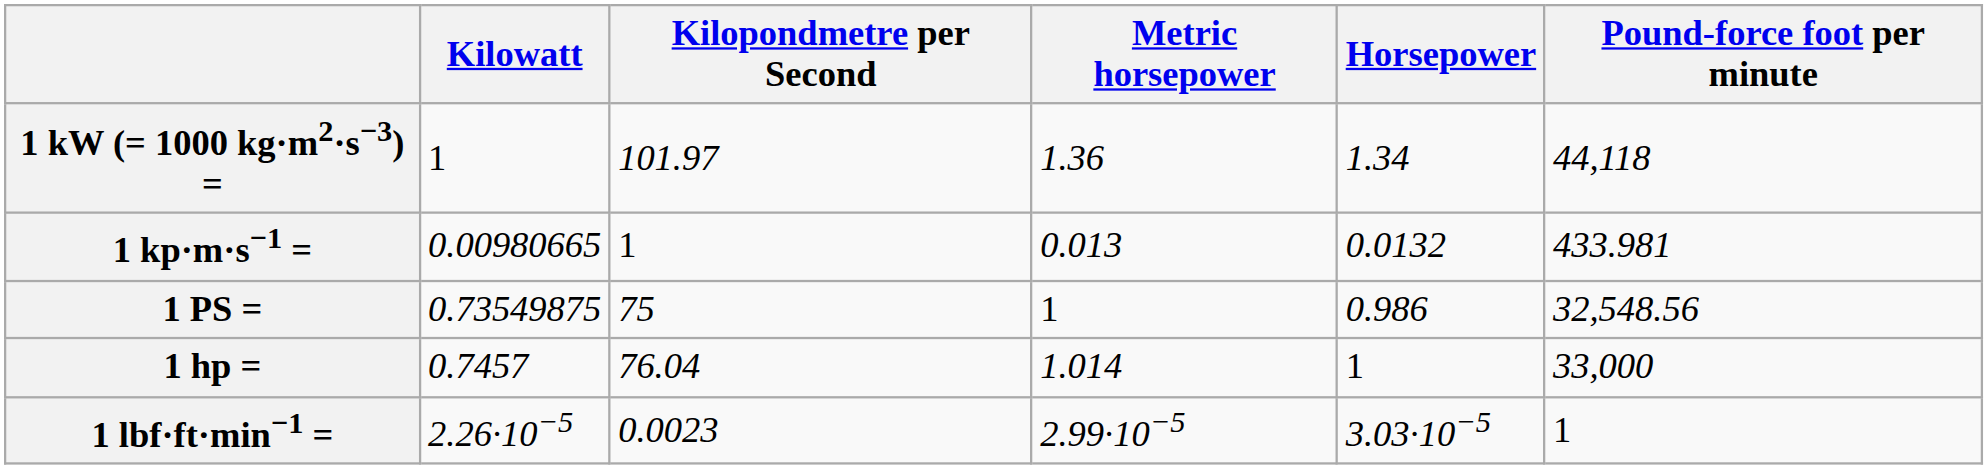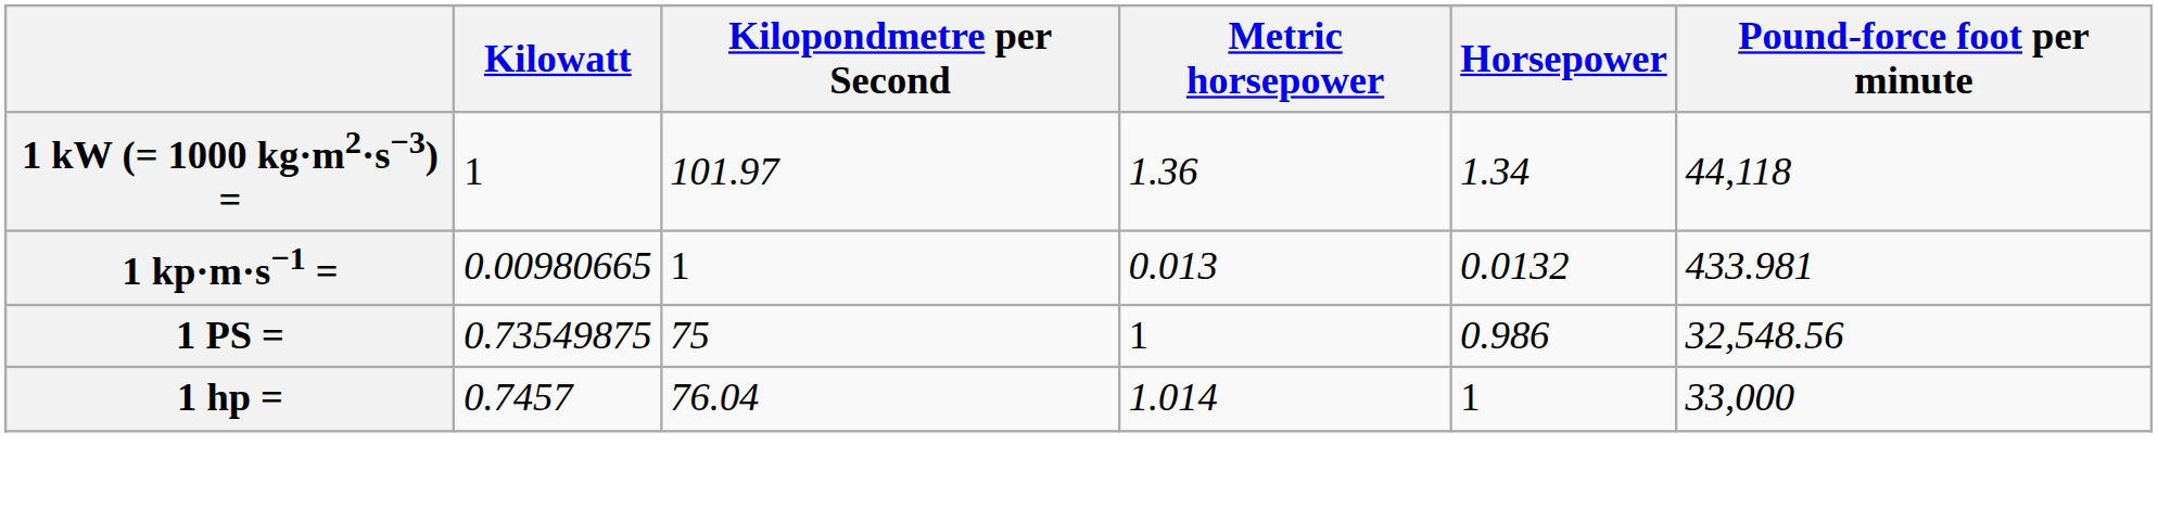 <table class="wikitable">
 <tr>
 <th></th>
 <th><a href='#'>Kilowatt</a></th>
 <th><a href='#'>Kilopondmetre</a> per Second</th>
 <th><a href='#'>Metric horsepower</a></th>
 <th><a href='#'>Horsepower</a></th>
 <th><a href='#'>Pound-force foot</a> per minute</th>
 </tr>
 <tr>
 <th>1 kW (= 1000 kg·m<sup>2</sup>·s<sup>−3</sup>) =</th>
 <td>1</td>
 <td><em>101.97</em></td>
 <td><em>1.36</em></td>
 <td><em>1.34</em></td>
 <td><em>44,118</em></td>
 </tr>
 <tr>
 <th>1 kp·m·s<sup>−1</sup> =</th>
 <td><em>0.00980665</em></td>
 <td>1</td>
 <td><em>0.01<span>3</span></em></td>
 <td><em>0.0132</em></td>
 <td><em>433.981</em></td>
 </tr>
 <tr>
 <th>1 PS =</th>
 <td><em>0.73549875</em></td>
 <td><em>75</em></td>
 <td>1</td>
 <td><em>0.986</em></td>
 <td><em>32,548.56</em></td>
 </tr>
 <tr>
 <th>1 hp =</th>
 <td><em>0.7457</em></td>
 <td><em>76.04</em></td>
 <td><em>1.014</em></td>
 <td>1</td>
 <td><em>33,000</em></td>
 </tr>
-<tr>
-<th>1 lbf·ft·min<sup>−1</sup> =</th>
-<td><em>2.26·10<sup>−5</sup></em></td>
-<td><em>0.0023</em></td>
-<td><em>2.99·10<sup>−5</sup></em></td>
-<td><em>3.03·10<sup>−5</sup></em></td>
-<td>1</td>
-</tr>
 </table>
